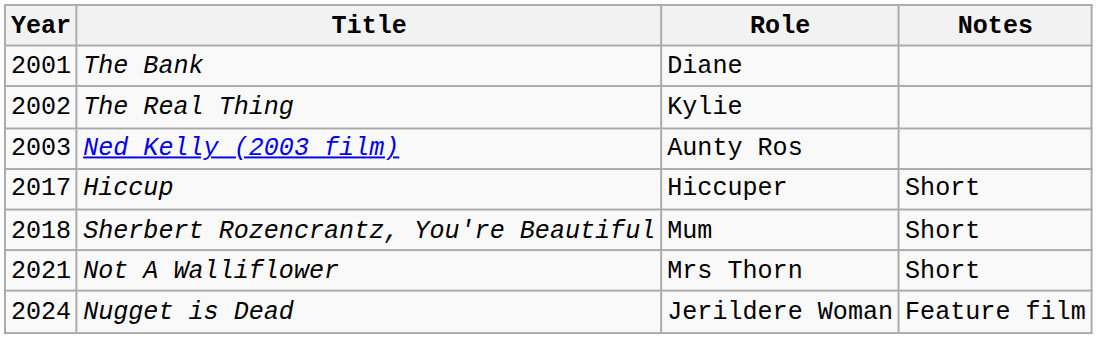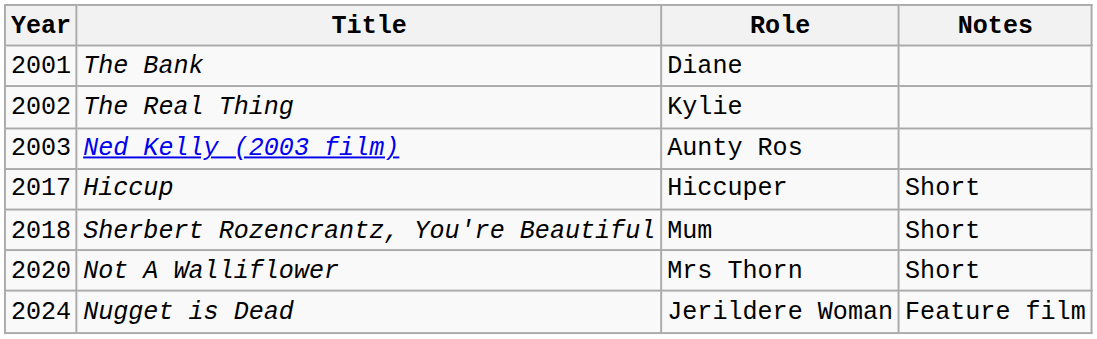 <table class="wikitable sortable">
 <tr>
 <th>Year</th>
 <th>Title</th>
 <th>Role</th>
 <th>Notes</th>
 </tr>
 <tr>
 <td>2001</td>
 <td><em>The Bank</em></td>
 <td>Diane</td>
 <td></td>
 </tr>
 <tr>
 <td>2002</td>
 <td><em>The Real Thing</em></td>
 <td>Kylie</td>
 <td></td>
 </tr>
 <tr>
 <td>2003</td>
 <td><em><a href='#'>Ned Kelly (2003 film)</a></em></td>
 <td>Aunty Ros</td>
 <td></td>
 </tr>
 <tr>
 <td>2017</td>
 <td><em>Hiccup</em></td>
 <td>Hiccuper</td>
 <td>Short</td>
 </tr>
 <tr>
 <td>2018</td>
 <td><em>Sherbert Rozencrantz, You're Beautiful</em></td>
 <td>Mum</td>
 <td>Short</td>
 </tr>
 <tr>
-<td>2021</td>
+<td>2020</td>
 <td><em>Not A Walliflower</em></td>
 <td>Mrs Thorn</td>
 <td>Short</td>
 </tr>
 <tr>
 <td>2024</td>
 <td><em>Nugget is Dead</em></td>
 <td>Jerildere Woman</td>
 <td>Feature film</td>
 </tr>
 </table>
